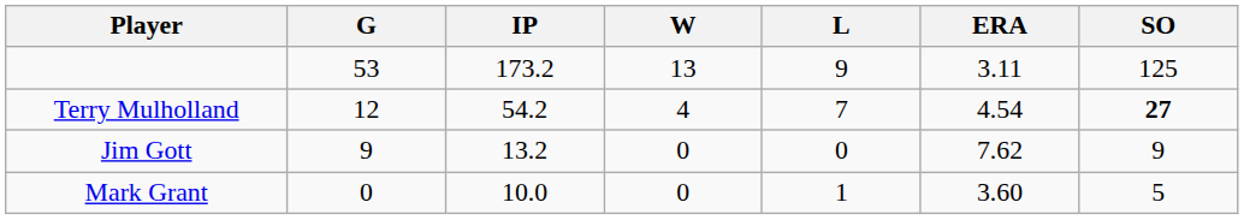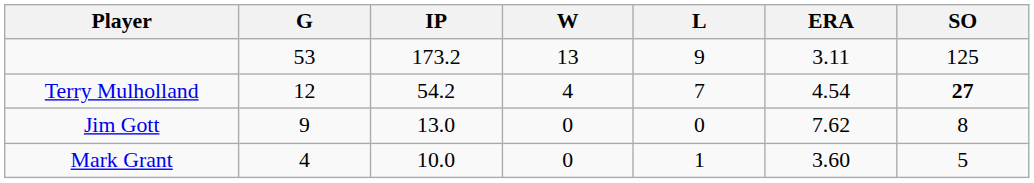 <table class="wikitable sortable">
 <tr>
 <th bgcolor="#DDDDFF" width="16%">Player</th>
 <th bgcolor="#DDDDFF" width="9%">G</th>
 <th bgcolor="#DDDDFF" width="9%">IP</th>
 <th bgcolor="#DDDDFF" width="9%">W</th>
 <th bgcolor="#DDDDFF" width="9%">L</th>
 <th bgcolor="#DDDDFF" width="9%">ERA</th>
 <th bgcolor="#DDDDFF" width="9%">SO</th>
 </tr>
 <tr align="center">
 <td></td>
 <td>53</td>
 <td>173.2</td>
 <td>13</td>
 <td>9</td>
 <td>3.11</td>
 <td>125</td>
 </tr>
 <tr align="center">
 <td><a href='#'>Terry Mulholland</a></td>
 <td>12</td>
 <td>54.2</td>
 <td>4</td>
 <td>7</td>
 <td>4.54</td>
 <td><strong>27</strong></td>
 </tr>
 <tr align="center">
 <td><a href='#'>Jim Gott</a></td>
 <td>9</td>
-<td>13.2</td>
+<td>13.0</td>
 <td>0</td>
 <td>0</td>
 <td>7.62</td>
-<td>9</td>
+<td>8</td>
 </tr>
 <tr align="center">
 <td><a href='#'>Mark Grant</a></td>
-<td>0</td>
+<td>4</td>
 <td>10.0</td>
 <td>0</td>
 <td>1</td>
 <td>3.60</td>
 <td>5</td>
 </tr>
 </table>
